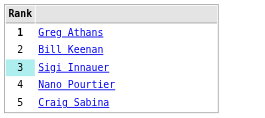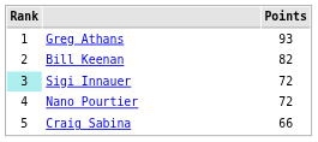 <table cellspacing="1" cellpadding="3" style="border:1px solid #AAAAAA;font-size:86%">
 <tr bgcolor="#E4E4E4">
 <th style="border-bottom:1px solid #AAAAAA" width=10>Rank</th>
 <th style="border-bottom:1px solid #AAAAAA" width=200></th>
+<th style="border-bottom:1px solid #AAAAAA" width=20>Points</th>
 </tr>
 <tr>
-<td align="center"><strong>1</strong></td>
+<td align="center">1</td>
 <td> <a href='#'>Greg Athans</a></td>
+<td align=center>93</td>
 </tr>
 <tr>
 <td align="center">2</td>
 <td> <a href='#'>Bill Keenan</a></td>
+<td align=center>82</td>
 </tr>
 <tr>
 <td align="center" style="background: paleturquoise;">3</td>
 <td> <a href='#'>Sigi Innauer</a></td>
+<td align=center>72</td>
 </tr>
 <tr>
 <td align="center">4</td>
 <td> <a href='#'>Nano Pourtier</a></td>
+<td align=center>72</td>
 </tr>
 <tr>
 <td align="center">5</td>
 <td> <a href='#'>Craig Sabina</a></td>
+<td align=center>66</td>
 </tr>
 </table>
